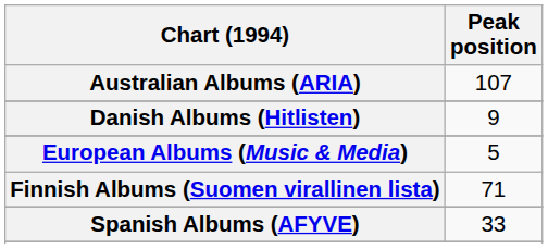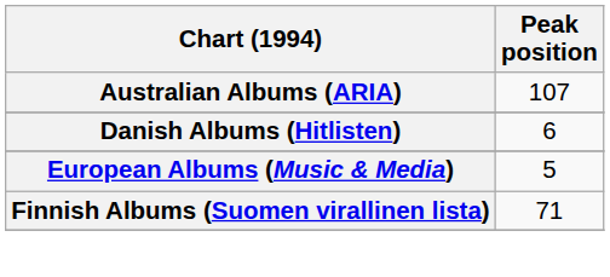 <table class="wikitable sortable plainrowheaders" style="text-align:center">
 <tr>
 <th scope="col">Chart (1994)</th>
 <th scope="col">Peak<br>position</th>
 </tr>
 <tr>
 <th scope="row">Australian Albums (<a href='#'>ARIA</a>)</th>
 <td>107</td>
 </tr>
 <tr>
 </tr>
 <tr>
 </tr>
 <tr>
 <th scope="row">Danish Albums (<a href='#'>Hitlisten</a>)</th>
-<td>9</td>
+<td>6</td>
 </tr>
 <tr>
 </tr>
 <tr>
 <th scope="row"><a href='#'>European Albums</a> (<em><a href='#'>Music & Media</a></em>)</th>
 <td>5</td>
 </tr>
 <tr>
 <th scope="row">Finnish Albums (<a href='#'>Suomen virallinen lista</a>)</th>
 <td>71</td>
 </tr>
 <tr>
 </tr>
 <tr>
 </tr>
 <tr>
 </tr>
 <tr>
-<th scope="row">Spanish Albums (<a href='#'>AFYVE</a>)</th>
-<td>33</td>
-</tr>
-<tr>
 </tr>
 <tr>
 </tr>
 <tr>
 </tr>
 <tr>
 </tr>
 </table>
